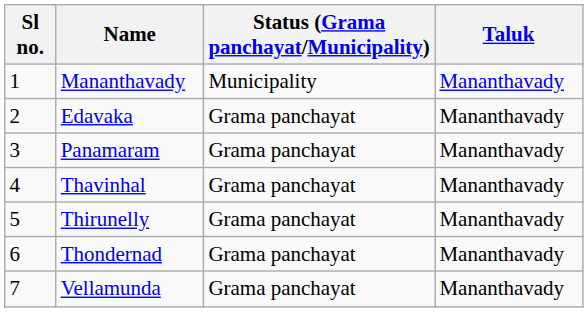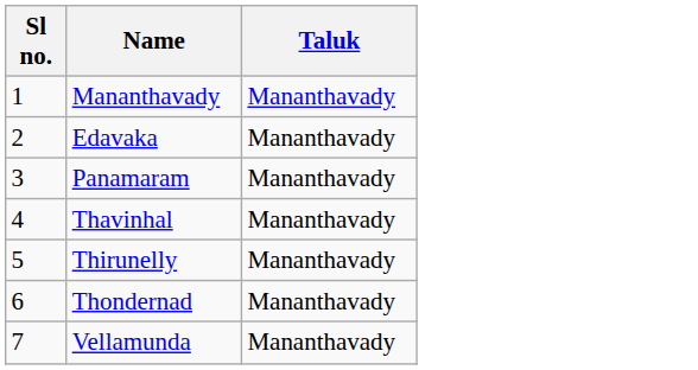 <table class="wikitable sortable" style="font-size:95%;">
 <tr>
 <th width="30px">Sl no.</th>
 <th width="100px">Name</th>
-<th width="130px">Status (<a href='#'>Grama panchayat</a>/<a href='#'>Municipality</a>)</th>
 <th width="100px"><a href='#'>Taluk</a></th>
 </tr>
 <tr>
 <td>1</td>
 <td><a href='#'>Mananthavady</a></td>
-<td>Municipality</td>
 <td><a href='#'>Mananthavady</a></td>
 </tr>
 <tr>
 <td>2</td>
 <td><a href='#'>Edavaka</a></td>
-<td>Grama panchayat</td>
 <td>Mananthavady</td>
 </tr>
 <tr>
 <td>3</td>
 <td><a href='#'>Panamaram</a></td>
-<td>Grama panchayat</td>
 <td>Mananthavady</td>
 </tr>
 <tr>
 <td>4</td>
 <td><a href='#'>Thavinhal</a></td>
-<td>Grama panchayat</td>
 <td>Mananthavady</td>
 </tr>
 <tr>
 <td>5</td>
 <td><a href='#'>Thirunelly</a></td>
-<td>Grama panchayat</td>
 <td>Mananthavady</td>
 </tr>
 <tr>
 <td>6</td>
 <td><a href='#'>Thondernad</a></td>
-<td>Grama panchayat</td>
 <td>Mananthavady</td>
 </tr>
 <tr>
 <td>7</td>
 <td><a href='#'>Vellamunda</a></td>
-<td>Grama panchayat</td>
 <td>Mananthavady</td>
 </tr>
 </table>
